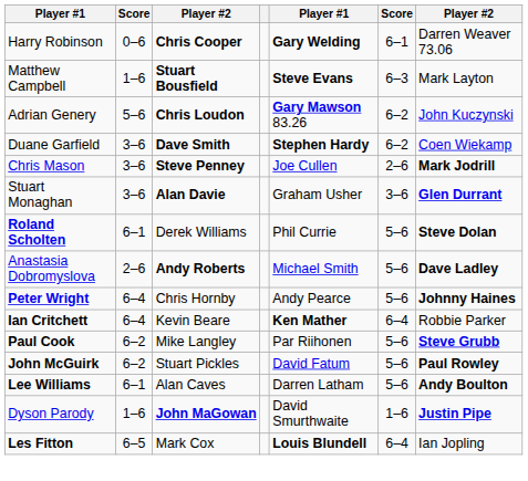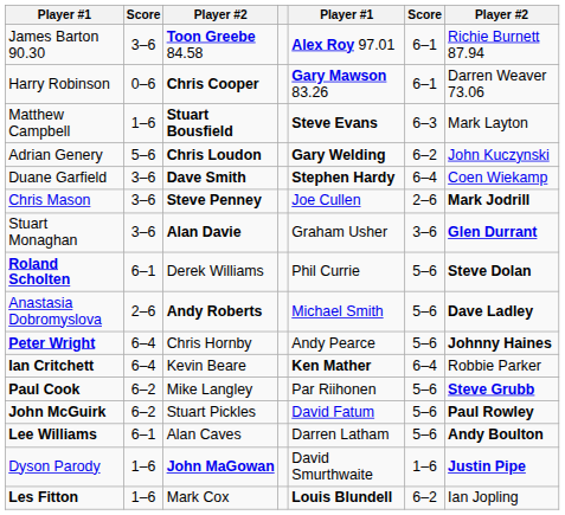 <table class="wikitable">
 <tr style="font-size:10pt;font-weight:bold">
 <th width=22%>Player #1</th>
 <th width=3%>Score</th>
 <th width=22%>Player #2</th>
 <th width=2%></th>
 <th width=22%>Player #1</th>
 <th width=3%>Score</th>
 <th width=22%>Player #2</th>
 </tr>
 <tr>
+<td> James Barton 90.30</td>
+<td align=center>3–6</td>
+<td><strong> <a href='#'>Toon Greebe</a></strong> 84.58</td>
+<td></td>
+<td><strong> <a href='#'>Alex Roy</a></strong> 97.01</td>
+<td align=center>6–1</td>
+<td> <a href='#'>Richie Burnett</a> 87.94</td>
+</tr>
+<tr>
 <td> Harry Robinson</td>
 <td align=center>0–6</td>
 <td><strong> Chris Cooper</strong></td>
 <td></td>
-<td><strong> Gary Welding</strong></td>
+<td><strong> <a href='#'>Gary Mawson</a></strong> 83.26</td>
 <td align=center>6–1</td>
 <td> Darren Weaver 73.06</td>
 </tr>
 <tr>
 <td> Matthew Campbell</td>
 <td align=center>1–6</td>
 <td><strong> Stuart Bousfield</strong></td>
 <td></td>
 <td><strong> Steve Evans</strong></td>
 <td align=center>6–3</td>
 <td> Mark Layton</td>
 </tr>
 <tr>
 <td> Adrian Genery</td>
 <td align=center>5–6</td>
 <td><strong> Chris Loudon</strong></td>
 <td></td>
-<td><strong> <a href='#'>Gary Mawson</a></strong> 83.26</td>
+<td><strong> Gary Welding</strong></td>
 <td align=center>6–2</td>
 <td> <a href='#'>John Kuczynski</a></td>
 </tr>
 <tr>
 <td> Duane Garfield</td>
 <td align=center>3–6</td>
 <td><strong> Dave Smith</strong></td>
 <td></td>
 <td><strong> Stephen Hardy</strong></td>
-<td align=center>6–2</td>
+<td align=center>6–4</td>
 <td> <a href='#'>Coen Wiekamp</a></td>
 </tr>
 <tr>
 <td> <a href='#'>Chris Mason</a></td>
 <td align=center>3–6</td>
 <td><strong> Steve Penney</strong></td>
 <td></td>
 <td> <a href='#'>Joe Cullen</a></td>
 <td align=center>2–6</td>
 <td><strong> Mark Jodrill</strong></td>
 </tr>
 <tr>
 <td> Stuart Monaghan</td>
 <td align=center>3–6</td>
 <td><strong> Alan Davie</strong></td>
 <td></td>
 <td> Graham Usher</td>
 <td align=center>3–6</td>
 <td><strong> <a href='#'>Glen Durrant</a></strong></td>
 </tr>
 <tr>
 <td><strong> <a href='#'>Roland Scholten</a></strong></td>
 <td align=center>6–1</td>
 <td> Derek Williams</td>
 <td></td>
 <td> Phil Currie</td>
 <td align=center>5–6</td>
 <td><strong> Steve Dolan</strong></td>
 </tr>
 <tr>
 <td> <a href='#'>Anastasia Dobromyslova</a></td>
 <td align=center>2–6</td>
 <td><strong> Andy Roberts</strong></td>
 <td></td>
 <td> <a href='#'>Michael Smith</a></td>
 <td align=center>5–6</td>
 <td><strong> Dave Ladley</strong></td>
 </tr>
 <tr>
 <td><strong> <a href='#'>Peter Wright</a></strong></td>
 <td align=center>6–4</td>
 <td> Chris Hornby</td>
 <td></td>
 <td> Andy Pearce</td>
 <td align=center>5–6</td>
 <td><strong> Johnny Haines</strong></td>
 </tr>
 <tr>
 <td><strong> Ian Critchett</strong></td>
 <td align=center>6–4</td>
 <td> Kevin Beare</td>
 <td></td>
 <td><strong> Ken Mather</strong></td>
 <td align=center>6–4</td>
 <td> Robbie Parker</td>
 </tr>
 <tr>
 <td><strong> Paul Cook</strong></td>
 <td align=center>6–2</td>
 <td> Mike Langley</td>
 <td></td>
 <td> Par Riihonen</td>
 <td align=center>5–6</td>
 <td><strong> <a href='#'>Steve Grubb</a></strong></td>
 </tr>
 <tr>
 <td><strong> John McGuirk</strong></td>
 <td align=center>6–2</td>
 <td> Stuart Pickles</td>
 <td></td>
 <td> <a href='#'>David Fatum</a></td>
 <td align=center>5–6</td>
 <td><strong> Paul Rowley</strong></td>
 </tr>
 <tr>
 <td><strong> Lee Williams</strong></td>
 <td align=center>6–1</td>
 <td> Alan Caves</td>
 <td></td>
 <td> Darren Latham</td>
 <td align=center>5–6</td>
 <td><strong> Andy Boulton</strong></td>
 </tr>
 <tr>
 <td> <a href='#'>Dyson Parody</a></td>
 <td align=center>1–6</td>
 <td><strong> <a href='#'>John MaGowan</a></strong></td>
 <td></td>
 <td> David Smurthwaite</td>
 <td align=center>1–6</td>
 <td><strong> <a href='#'>Justin Pipe</a></strong></td>
 </tr>
 <tr>
 <td><strong> Les Fitton</strong></td>
-<td align=center>6–5</td>
+<td align=center>1–6</td>
 <td> Mark Cox</td>
 <td></td>
 <td><strong> Louis Blundell</strong></td>
-<td align=center>6–4</td>
+<td align=center>6–2</td>
 <td> Ian Jopling</td>
 </tr>
 </table>
